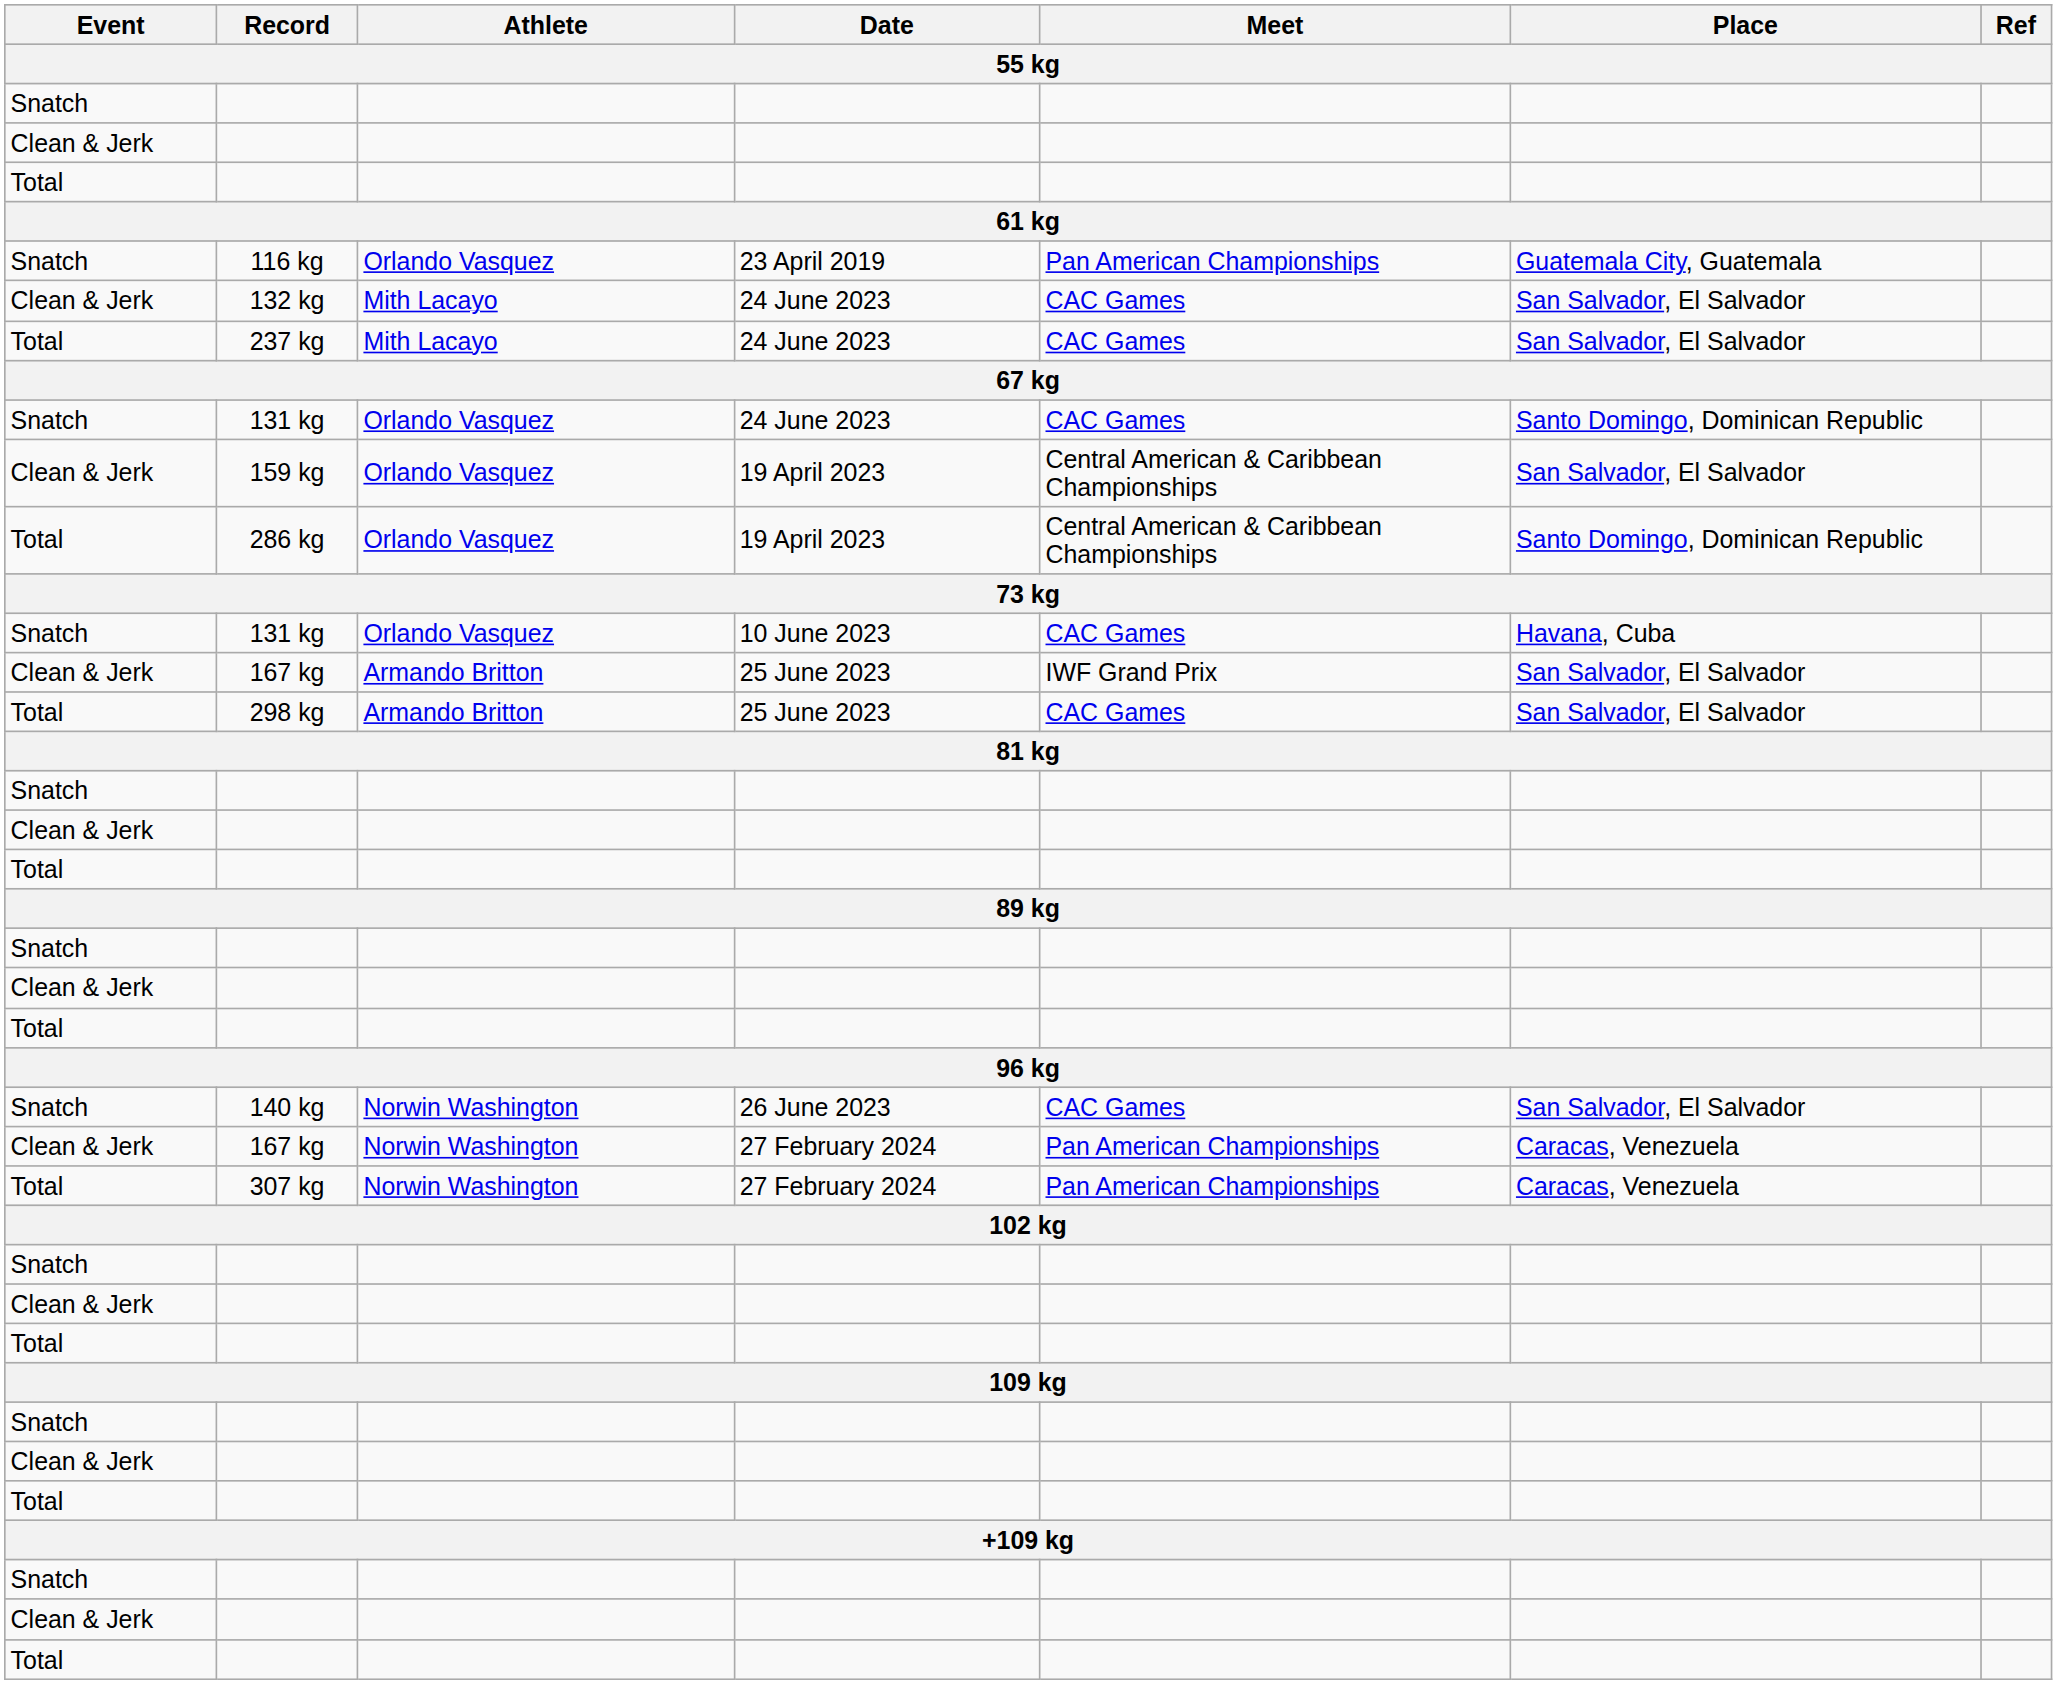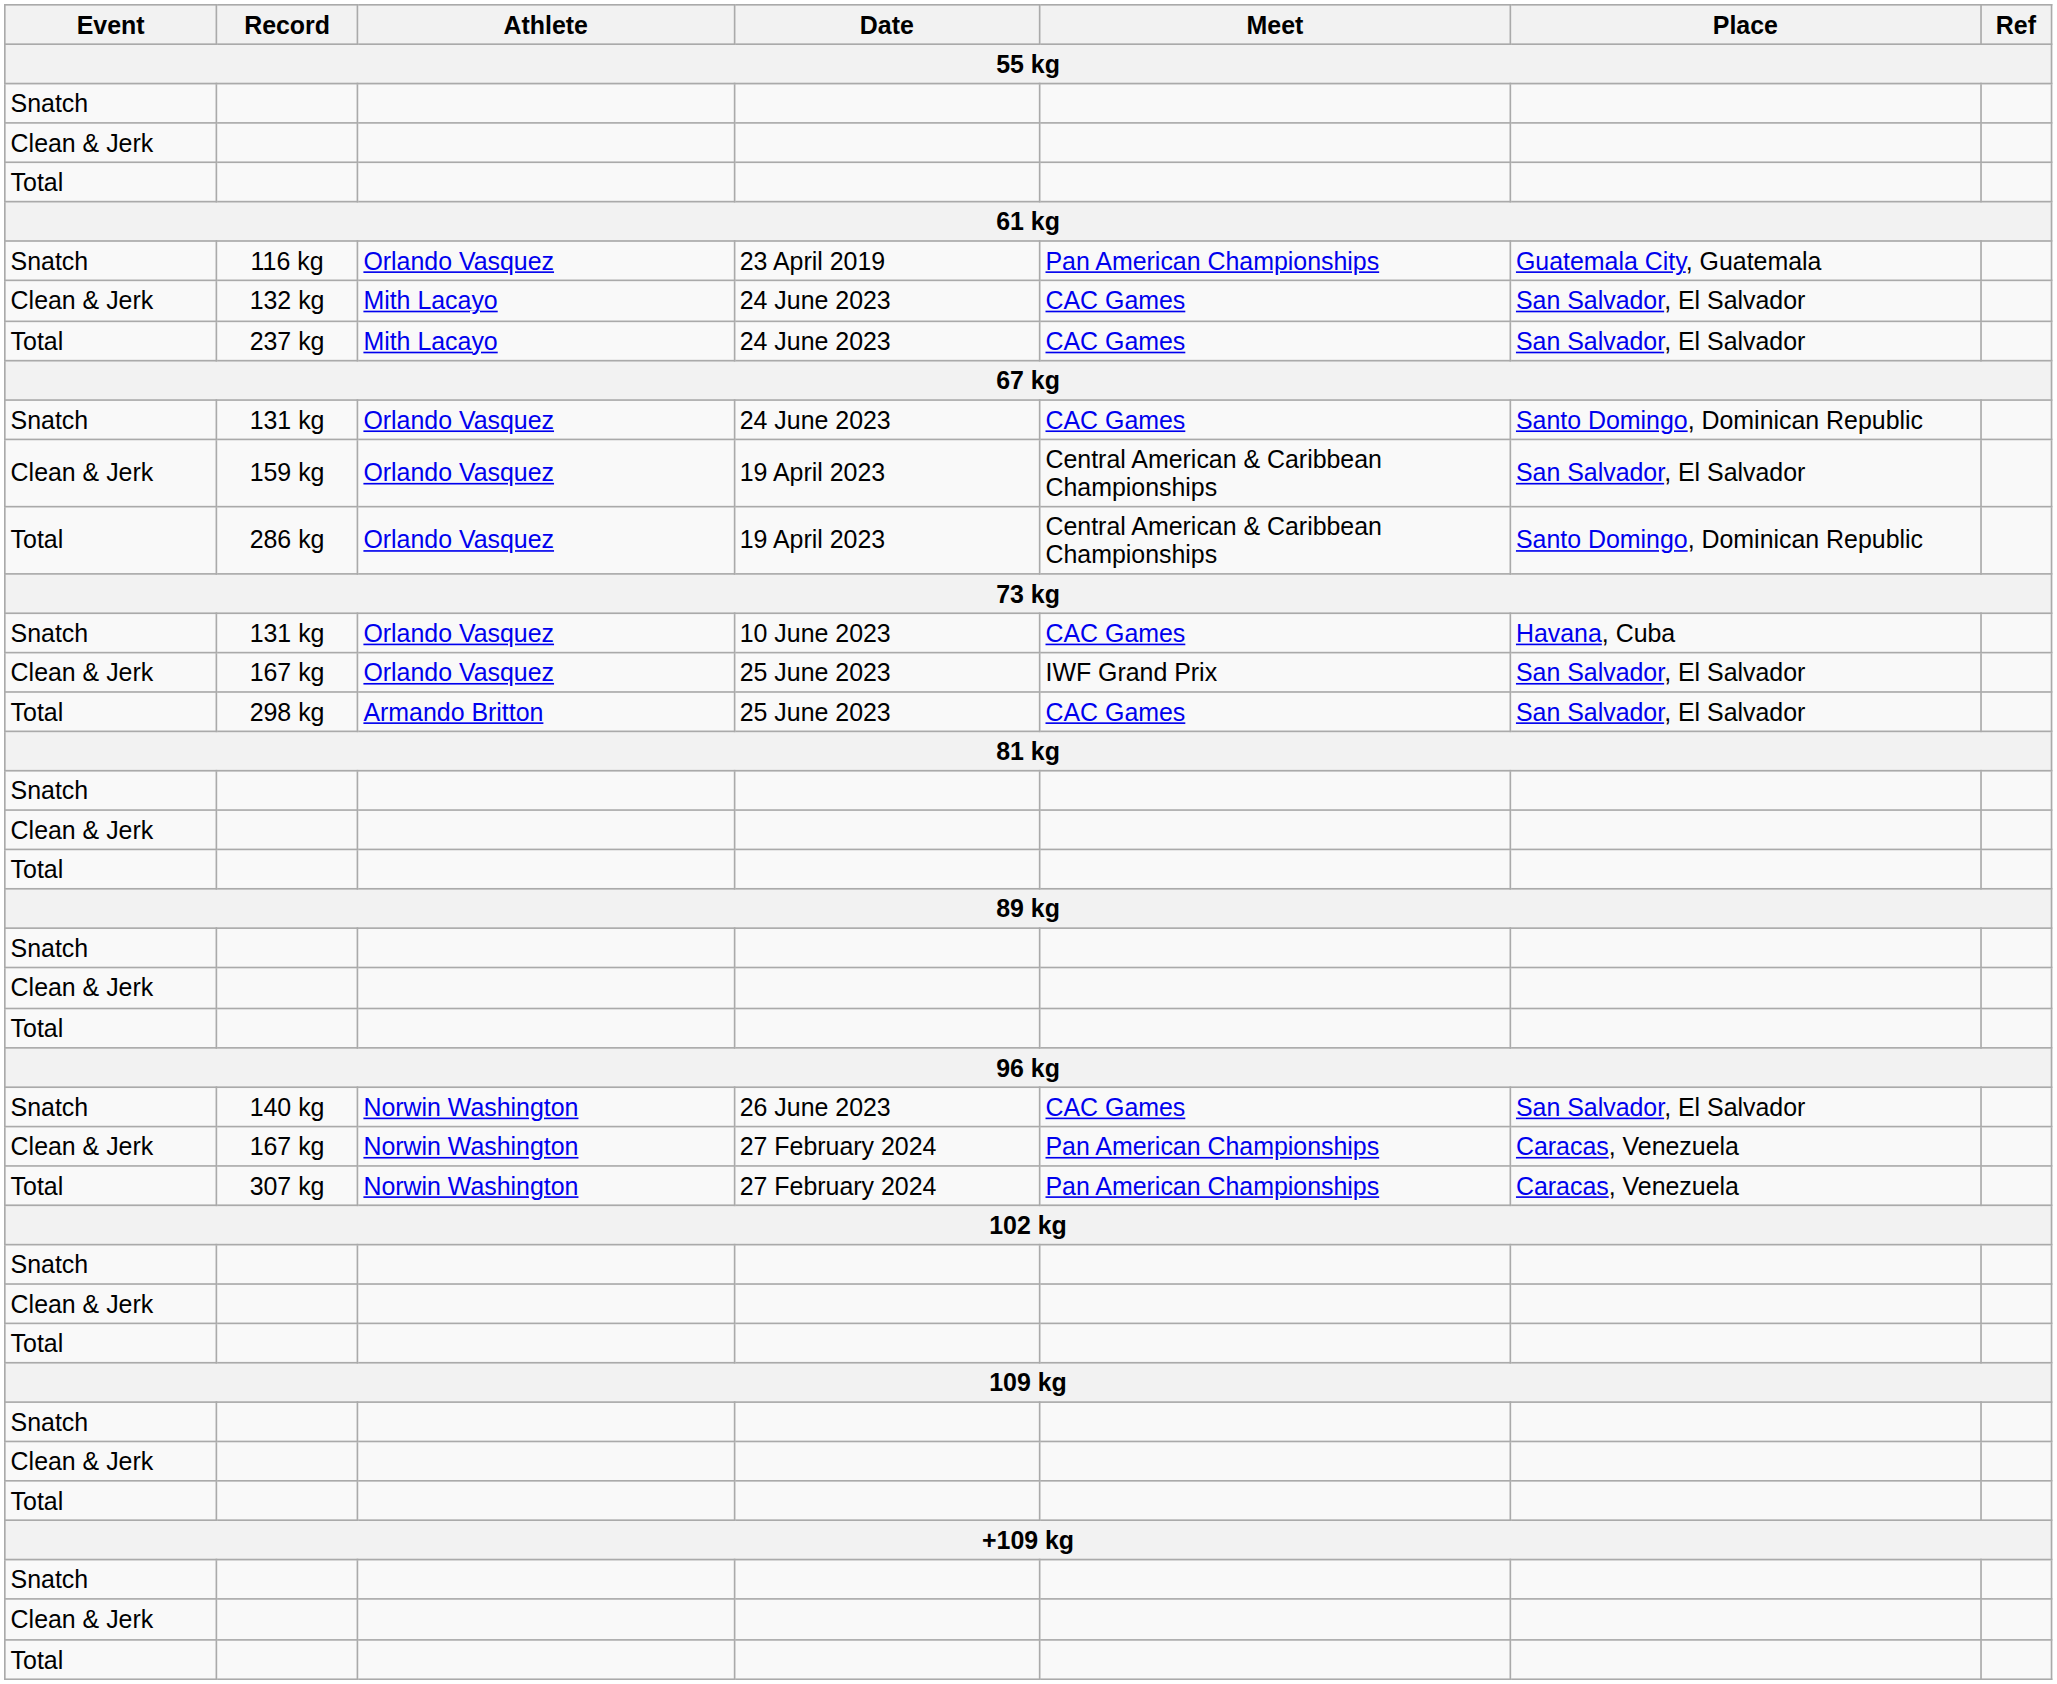 <table class="wikitable" style="font-size:95%;">
 <tr>
 <th width=9%>Event</th>
 <th width=6%>Record</th>
 <th width=16%>Athlete</th>
 <th width=13%>Date</th>
 <th width=20%>Meet</th>
 <th width=20%>Place</th>
 <th width=3%>Ref</th>
 </tr>
 <tr bgcolor="#DDDDDD">
 <th colspan="7">55 kg</th>
 </tr>
 <tr>
 <td>Snatch</td>
 <td align="center"></td>
 <td></td>
 <td></td>
 <td></td>
 <td></td>
 <td></td>
 </tr>
 <tr>
 <td>Clean & Jerk</td>
 <td align="center"></td>
 <td></td>
 <td></td>
 <td></td>
 <td></td>
 <td></td>
 </tr>
 <tr>
 <td>Total</td>
 <td align="center"></td>
 <td></td>
 <td></td>
 <td></td>
 <td></td>
 <td></td>
 </tr>
 <tr bgcolor="#DDDDDD">
 <th colspan="7">61 kg</th>
 </tr>
 <tr>
 <td>Snatch</td>
 <td align="center">116 kg</td>
 <td><a href='#'>Orlando Vasquez</a></td>
 <td>23 April 2019</td>
 <td><a href='#'>Pan American Championships</a></td>
 <td><a href='#'>Guatemala City</a>, Guatemala</td>
 <td></td>
 </tr>
 <tr>
 <td>Clean & Jerk</td>
 <td align="center">132 kg</td>
 <td><a href='#'>Mith Lacayo</a></td>
 <td>24 June 2023</td>
 <td><a href='#'>CAC Games</a></td>
 <td><a href='#'>San Salvador</a>, El Salvador</td>
 <td></td>
 </tr>
 <tr>
 <td>Total</td>
 <td align="center">237 kg</td>
 <td><a href='#'>Mith Lacayo</a></td>
 <td>24 June 2023</td>
 <td><a href='#'>CAC Games</a></td>
 <td><a href='#'>San Salvador</a>, El Salvador</td>
 <td></td>
 </tr>
 <tr bgcolor="#DDDDDD">
 <th colspan="7">67 kg</th>
 </tr>
 <tr>
 <td>Snatch</td>
 <td align="center">131 kg</td>
 <td><a href='#'>Orlando Vasquez</a></td>
 <td>24 June 2023</td>
 <td><a href='#'>CAC Games</a></td>
 <td><a href='#'>Santo Domingo</a>, Dominican Republic</td>
 <td></td>
 </tr>
 <tr>
 <td>Clean & Jerk</td>
 <td align="center">159 kg</td>
 <td><a href='#'>Orlando Vasquez</a></td>
 <td>19 April 2023</td>
 <td>Central American & Caribbean Championships</td>
 <td><a href='#'>San Salvador</a>, El Salvador</td>
 <td></td>
 </tr>
 <tr>
 <td>Total</td>
 <td align="center">286 kg</td>
 <td><a href='#'>Orlando Vasquez</a></td>
 <td>19 April 2023</td>
 <td>Central American & Caribbean Championships</td>
 <td><a href='#'>Santo Domingo</a>, Dominican Republic</td>
 <td></td>
 </tr>
 <tr bgcolor="#DDDDDD">
 <th colspan="7">73 kg</th>
 </tr>
 <tr>
 <td>Snatch</td>
 <td align="center">131 kg</td>
 <td><a href='#'>Orlando Vasquez</a></td>
 <td>10 June 2023</td>
 <td><a href='#'>CAC Games</a></td>
 <td><a href='#'>Havana</a>, Cuba</td>
 <td></td>
 </tr>
 <tr>
 <td>Clean & Jerk</td>
 <td align="center">167 kg</td>
-<td><a href='#'>Armando Britton</a></td>
+<td><a href='#'>Orlando Vasquez</a></td>
 <td>25 June 2023</td>
 <td>IWF Grand Prix</td>
 <td><a href='#'>San Salvador</a>, El Salvador</td>
 <td></td>
 </tr>
 <tr>
 <td>Total</td>
 <td align="center">298 kg</td>
 <td><a href='#'>Armando Britton</a></td>
 <td>25 June 2023</td>
 <td><a href='#'>CAC Games</a></td>
 <td><a href='#'>San Salvador</a>, El Salvador</td>
 <td></td>
 </tr>
 <tr bgcolor="#DDDDDD">
 <th colspan="7">81 kg</th>
 </tr>
 <tr>
 <td>Snatch</td>
 <td align="center"></td>
 <td></td>
 <td></td>
 <td></td>
 <td></td>
 <td></td>
 </tr>
 <tr>
 <td>Clean & Jerk</td>
 <td align="center"></td>
 <td></td>
 <td></td>
 <td></td>
 <td></td>
 <td></td>
 </tr>
 <tr>
 <td>Total</td>
 <td align="center"></td>
 <td></td>
 <td></td>
 <td></td>
 <td></td>
 <td></td>
 </tr>
 <tr bgcolor="#DDDDDD">
 <th colspan="7">89 kg</th>
 </tr>
 <tr>
 <td>Snatch</td>
 <td align="center"></td>
 <td></td>
 <td></td>
 <td></td>
 <td></td>
 <td></td>
 </tr>
 <tr>
 <td>Clean & Jerk</td>
 <td align="center"></td>
 <td></td>
 <td></td>
 <td></td>
 <td></td>
 <td></td>
 </tr>
 <tr>
 <td>Total</td>
 <td align="center"></td>
 <td></td>
 <td></td>
 <td></td>
 <td></td>
 <td></td>
 </tr>
 <tr bgcolor="#DDDDDD">
 <th colspan="7">96 kg</th>
 </tr>
 <tr>
 <td>Snatch</td>
 <td align="center">140 kg</td>
 <td><a href='#'>Norwin Washington</a></td>
 <td>26 June 2023</td>
 <td><a href='#'>CAC Games</a></td>
 <td><a href='#'>San Salvador</a>, El Salvador</td>
 <td></td>
 </tr>
 <tr>
 <td>Clean & Jerk</td>
 <td align="center">167 kg</td>
 <td><a href='#'>Norwin Washington</a></td>
 <td>27 February 2024</td>
 <td><a href='#'>Pan American Championships</a></td>
 <td><a href='#'>Caracas</a>, Venezuela</td>
 <td></td>
 </tr>
 <tr>
 <td>Total</td>
 <td align="center">307 kg</td>
 <td><a href='#'>Norwin Washington</a></td>
 <td>27 February 2024</td>
 <td><a href='#'>Pan American Championships</a></td>
 <td><a href='#'>Caracas</a>, Venezuela</td>
 <td></td>
 </tr>
 <tr bgcolor="#DDDDDD">
 <th colspan="7">102 kg</th>
 </tr>
 <tr>
 <td>Snatch</td>
 <td align="center"></td>
 <td></td>
 <td></td>
 <td></td>
 <td></td>
 <td></td>
 </tr>
 <tr>
 <td>Clean & Jerk</td>
 <td align="center"></td>
 <td></td>
 <td></td>
 <td></td>
 <td></td>
 <td></td>
 </tr>
 <tr>
 <td>Total</td>
 <td align="center"></td>
 <td></td>
 <td></td>
 <td></td>
 <td></td>
 <td></td>
 </tr>
 <tr bgcolor="#DDDDDD">
 <th colspan="7">109 kg</th>
 </tr>
 <tr>
 <td>Snatch</td>
 <td align="center"></td>
 <td></td>
 <td></td>
 <td></td>
 <td></td>
 <td></td>
 </tr>
 <tr>
 <td>Clean & Jerk</td>
 <td align="center"></td>
 <td></td>
 <td></td>
 <td></td>
 <td></td>
 <td></td>
 </tr>
 <tr>
 <td>Total</td>
 <td align="center"></td>
 <td></td>
 <td></td>
 <td></td>
 <td></td>
 <td></td>
 </tr>
 <tr bgcolor="#DDDDDD">
 <th colspan="7">+109 kg</th>
 </tr>
 <tr>
 <td>Snatch</td>
 <td align="center"></td>
 <td></td>
 <td></td>
 <td></td>
 <td></td>
 <td></td>
 </tr>
 <tr>
 <td>Clean & Jerk</td>
 <td align="center"></td>
 <td></td>
 <td></td>
 <td></td>
 <td></td>
 <td></td>
 </tr>
 <tr>
 <td>Total</td>
 <td align="center"></td>
 <td></td>
 <td></td>
 <td></td>
 <td></td>
 <td></td>
 </tr>
 </table>
